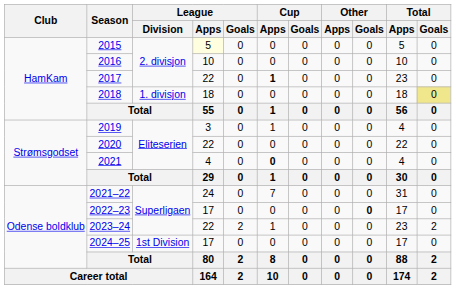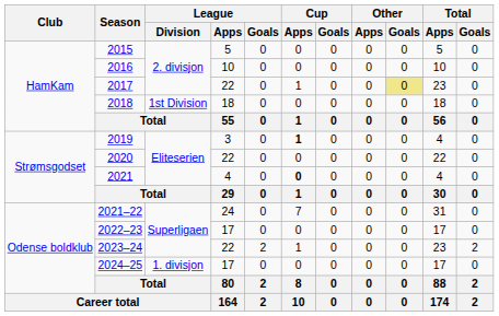 <table class="wikitable" style="text-align: center;">
 <tr>
 <th rowspan="2">Club</th>
 <th rowspan="2">Season</th>
 <th colspan="3">League</th>
 <th colspan="2">Cup</th>
 <th colspan="2">Other</th>
 <th colspan="2">Total</th>
 </tr>
 <tr>
 <th>Division</th>
 <th>Apps</th>
 <th>Goals</th>
 <th>Apps</th>
 <th>Goals</th>
 <th>Apps</th>
 <th>Goals</th>
 <th>Apps</th>
 <th>Goals</th>
 </tr>
 <tr>
 <td rowspan="5"><a href='#'>HamKam</a></td>
 <td><a href='#'>2015</a></td>
 <td rowspan="3"><a href='#'>2. divisjon</a></td>
-<td style="background: lightyellow;">5</td>
+<td>5</td>
 <td>0</td>
 <td>0</td>
 <td>0</td>
 <td>0</td>
 <td>0</td>
 <td>5</td>
 <td>0</td>
 </tr>
 <tr>
 <td><a href='#'>2016</a></td>
 <td>10</td>
 <td>0</td>
 <td>0</td>
 <td>0</td>
 <td>0</td>
 <td>0</td>
 <td>10</td>
 <td>0</td>
 </tr>
 <tr>
 <td><a href='#'>2017</a></td>
 <td>22</td>
 <td>0</td>
-<td><strong>1</strong></td>
+<td>1</td>
 <td>0</td>
 <td>0</td>
-<td>0</td>
+<td style="background: khaki;">0</td>
 <td>23</td>
 <td>0</td>
 </tr>
 <tr>
 <td><a href='#'>2018</a></td>
-<td><a href='#'>1. divisjon</a></td>
+<td><a href='#'>1st Division</a></td>
 <td>18</td>
 <td>0</td>
 <td>0</td>
 <td>0</td>
 <td>0</td>
 <td>0</td>
 <td>18</td>
-<td style="background: khaki;">0</td>
+<td>0</td>
 </tr>
 <tr>
 <th colspan="2">Total</th>
 <th>55</th>
 <th>0</th>
 <th>1</th>
 <th>0</th>
 <th>0</th>
 <th>0</th>
 <th>56</th>
 <th>0</th>
 </tr>
 <tr>
 <td rowspan="4"><a href='#'>Strømsgodset</a></td>
 <td><a href='#'>2019</a></td>
 <td rowspan="3"><a href='#'>Eliteserien</a></td>
 <td>3</td>
 <td>0</td>
-<td>1</td>
+<td><strong>1</strong></td>
 <td>0</td>
 <td>0</td>
 <td>0</td>
 <td>4</td>
 <td>0</td>
 </tr>
 <tr>
 <td><a href='#'>2020</a></td>
 <td>22</td>
 <td>0</td>
 <td>0</td>
 <td>0</td>
 <td>0</td>
 <td>0</td>
 <td>22</td>
 <td>0</td>
 </tr>
 <tr>
 <td><a href='#'>2021</a></td>
 <td>4</td>
 <td>0</td>
 <td><strong>0</strong></td>
 <td>0</td>
 <td>0</td>
 <td>0</td>
 <td>4</td>
 <td>0</td>
 </tr>
 <tr>
 <th colspan="2">Total</th>
 <th>29</th>
 <th>0</th>
 <th>1</th>
 <th>0</th>
 <th>0</th>
 <th>0</th>
 <th>30</th>
 <th>0</th>
 </tr>
 <tr>
 <td rowspan="5"><a href='#'>Odense boldklub</a></td>
 <td><a href='#'>2021–22</a></td>
 <td rowspan="3"><a href='#'>Superligaen</a></td>
 <td>24</td>
 <td>0</td>
 <td>7</td>
 <td>0</td>
 <td>0</td>
 <td>0</td>
 <td>31</td>
 <td>0</td>
 </tr>
 <tr>
 <td><a href='#'>2022–23</a></td>
 <td>17</td>
 <td>0</td>
 <td>0</td>
 <td>0</td>
 <td>0</td>
-<td><strong>0</strong></td>
+<td>0</td>
 <td>17</td>
 <td>0</td>
 </tr>
 <tr>
 <td><a href='#'>2023–24</a></td>
 <td>22</td>
 <td>2</td>
 <td>1</td>
 <td>0</td>
 <td>0</td>
 <td>0</td>
 <td>23</td>
 <td>2</td>
 </tr>
 <tr>
 <td><a href='#'>2024–25</a></td>
-<td><a href='#'>1st Division</a></td>
+<td><a href='#'>1. divisjon</a></td>
 <td>17</td>
 <td>0</td>
 <td>0</td>
 <td>0</td>
 <td>0</td>
 <td>0</td>
 <td>17</td>
 <td>0</td>
 </tr>
 <tr>
 <th colspan="2">Total</th>
 <th>80</th>
 <th>2</th>
 <th>8</th>
 <th>0</th>
 <th>0</th>
 <th>0</th>
 <th>88</th>
 <th>2</th>
 </tr>
 <tr>
 <th colspan="3">Career total</th>
 <th>164</th>
 <th>2</th>
 <th>10</th>
 <th>0</th>
 <th>0</th>
 <th>0</th>
 <th>174</th>
 <th>2</th>
 </tr>
 </table>
